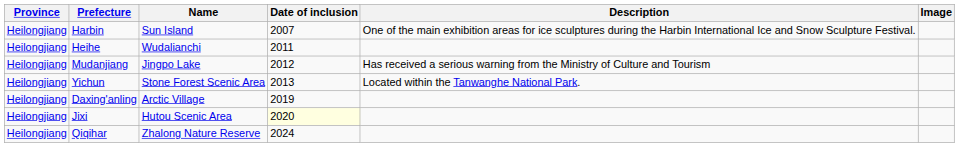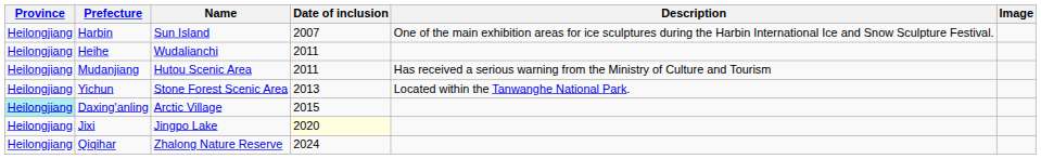 <table class="wikitable sortable" style="text-align:left;">
 <tr>
 <th scope="col"><a href='#'>Province</a></th>
 <th scope="col"><a href='#'>Prefecture</a></th>
 <th scope="col">Name</th>
 <th scope="col">Date of inclusion</th>
 <th scope="col">Description</th>
 <th scope="col">Image</th>
 </tr>
 <tr>
 <td><a href='#'>Heilongjiang</a></td>
 <td><a href='#'>Harbin</a></td>
 <td><a href='#'>Sun Island</a></td>
 <td>2007</td>
 <td>One of the main exhibition areas for ice sculptures during the Harbin International Ice and Snow Sculpture Festival.</td>
 <td></td>
 </tr>
 <tr>
 <td><a href='#'>Heilongjiang</a></td>
 <td><a href='#'>Heihe</a></td>
 <td><a href='#'>Wudalianchi</a></td>
 <td>2011</td>
 <td></td>
 <td></td>
 </tr>
 <tr>
 <td><a href='#'>Heilongjiang</a></td>
 <td><a href='#'>Mudanjiang</a></td>
-<td><a href='#'>Jingpo Lake</a></td>
-<td>2012</td>
+<td><a href='#'>Hutou Scenic Area</a></td>
+<td>2011</td>
 <td>Has received a serious warning from the Ministry of Culture and Tourism</td>
 <td></td>
 </tr>
 <tr>
 <td><a href='#'>Heilongjiang</a></td>
 <td><a href='#'>Yichun</a></td>
 <td><a href='#'>Stone Forest Scenic Area</a></td>
 <td>2013</td>
 <td>Located within the <a href='#'>Tanwanghe National Park</a>.</td>
 <td></td>
 </tr>
 <tr>
-<td><a href='#'>Heilongjiang</a></td>
+<td style="background: paleturquoise;"><a href='#'>Heilongjiang</a></td>
 <td><a href='#'>Daxing'anling</a></td>
 <td><a href='#'>Arctic Village</a></td>
-<td>2019</td>
+<td>2015</td>
 <td></td>
 <td></td>
 </tr>
 <tr>
 <td><a href='#'>Heilongjiang</a></td>
 <td><a href='#'>Jixi</a></td>
-<td><a href='#'>Hutou Scenic Area</a></td>
+<td><a href='#'>Jingpo Lake</a></td>
 <td style="background: lightyellow;">2020</td>
 <td></td>
 <td></td>
 </tr>
 <tr>
 <td><a href='#'>Heilongjiang</a></td>
 <td><a href='#'>Qiqihar</a></td>
 <td><a href='#'>Zhalong Nature Reserve</a></td>
 <td>2024</td>
 <td></td>
 <td></td>
 </tr>
 </table>
